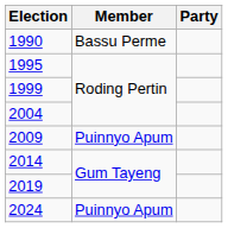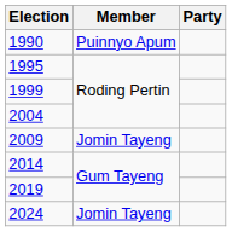 <table class="wikitable sortable">
 <tr>
 <th>Election</th>
 <th>Member</th>
 <th colspan=2>Party</th>
 </tr>
 <tr>
 <td><a href='#'>1990</a></td>
-<td>Bassu Perme</td>
+<td><a href='#'>Puinnyo Apum</a></td>
 <td></td>
 </tr>
 <tr>
 <td><a href='#'>1995</a></td>
 <td rowspan=3>Roding Pertin</td>
 <td></td>
 </tr>
 <tr>
 <td><a href='#'>1999</a></td>
 <td></td>
 </tr>
 <tr>
 <td><a href='#'>2004</a></td>
 <td></td>
 </tr>
 <tr>
 <td><a href='#'>2009</a></td>
-<td><a href='#'>Puinnyo Apum</a></td>
+<td><a href='#'>Jomin Tayeng</a></td>
 <td></td>
 </tr>
 <tr>
 <td><a href='#'>2014</a></td>
 <td rowspan=2><a href='#'>Gum Tayeng</a></td>
 <td></td>
 </tr>
 <tr>
 <td><a href='#'>2019</a></td>
 <td></td>
 </tr>
 <tr>
 <td><a href='#'>2024</a></td>
-<td><a href='#'>Puinnyo Apum</a></td>
+<td><a href='#'>Jomin Tayeng</a></td>
 </tr>
 </table>
